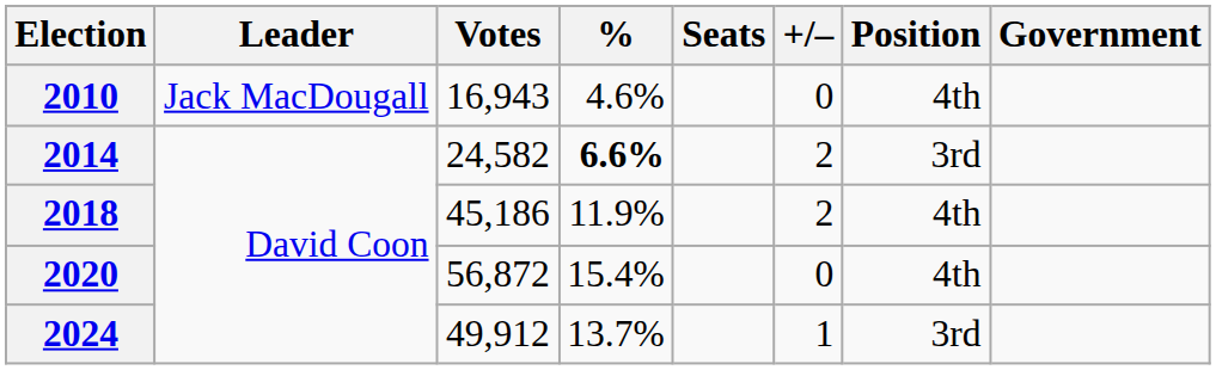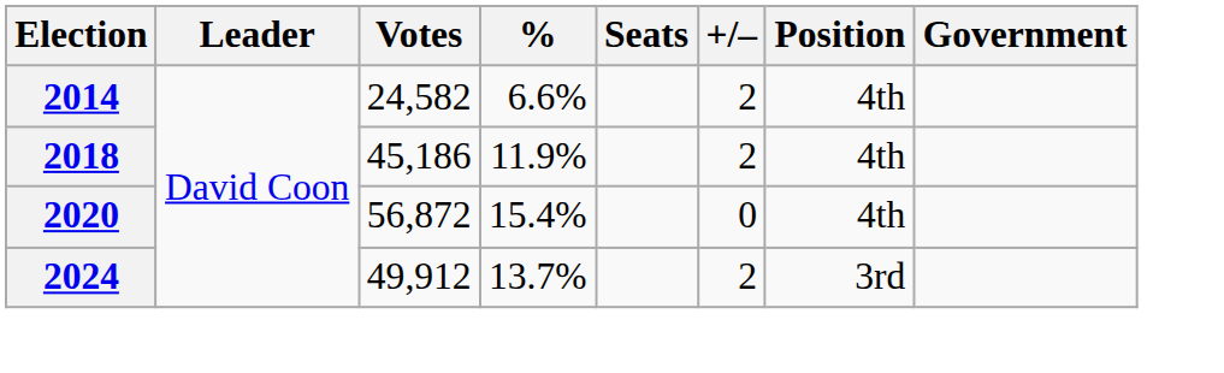 <table class=wikitable style="text-align: right;">
 <tr>
 <th>Election</th>
 <th>Leader</th>
 <th>Votes</th>
 <th>%</th>
 <th>Seats</th>
 <th>+/–</th>
 <th>Position</th>
 <th>Government</th>
 </tr>
 <tr>
-<th><a href='#'>2010</a></th>
-<td><a href='#'>Jack MacDougall</a></td>
-<td>16,943</td>
-<td>4.6%</td>
-<td></td>
-<td> 0</td>
-<td> 4th</td>
-<td></td>
-</tr>
-<tr>
 <th><a href='#'>2014</a></th>
 <td rowspan=4><a href='#'>David Coon</a></td>
 <td>24,582</td>
-<td><strong>6.6%</strong></td>
+<td>6.6%</td>
 <td></td>
 <td> 2</td>
-<td> 3rd</td>
+<td> 4th</td>
 <td></td>
 </tr>
 <tr>
 <th><a href='#'>2018</a></th>
 <td>45,186</td>
 <td>11.9%</td>
 <td></td>
 <td> 2</td>
 <td> 4th</td>
 <td></td>
 </tr>
 <tr>
 <th><a href='#'>2020</a></th>
 <td>56,872</td>
 <td>15.4%</td>
 <td></td>
 <td> 0</td>
 <td> 4th</td>
 <td></td>
 </tr>
 <tr>
 <th><a href='#'>2024</a></th>
 <td>49,912</td>
 <td>13.7%</td>
 <td></td>
-<td> 1</td>
+<td> 2</td>
 <td> 3rd</td>
 <td></td>
 </tr>
 </table>
